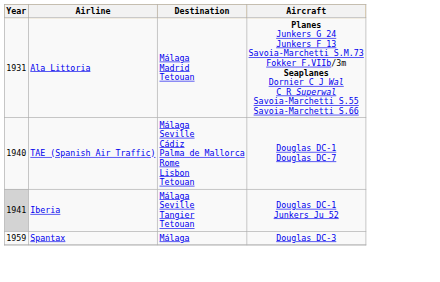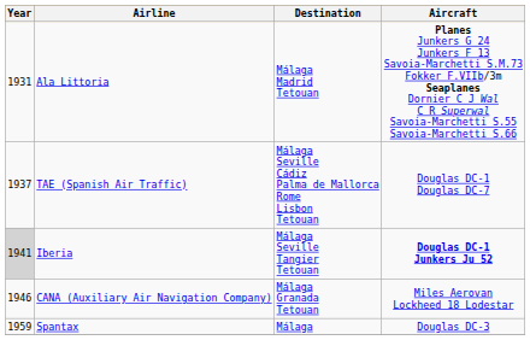 <table class="wikitable toccolours" border="1" cellpadding="4" style="border-collapse:collapse">
 <tr bgcolor=orange>
 <th>Year</th>
 <th>Airline</th>
 <th>Destination</th>
 <th>Aircraft</th>
 </tr>
 <tr>
 <td>1931</td>
 <td><a href='#'>Ala Littoria</a></td>
 <td><a href='#'>Málaga</a><br><a href='#'>Madrid</a><br><a href='#'>Tetouan</a></td>
 <td align="center"><strong>Planes</strong><br><a href='#'>Junkers G 24</a><br><a href='#'>Junkers F 13</a><br><a href='#'>Savoia-Marchetti S.M.73</a><br><a href='#'>Fokker F.VIIb</a>/3m<br><strong>Seaplanes</strong><br><a href='#'>Dornier C J <em>Wal</em></a><br><a href='#'>C R <em>Superwal</em></a><br><a href='#'>Savoia-Marchetti S.55</a><br><a href='#'>Savoia-Marchetti S.66</a></td>
 </tr>
 <tr>
-<td>1940</td>
+<td>1937</td>
 <td><a href='#'>TAE (Spanish Air Traffic)</a></td>
 <td><a href='#'>Málaga</a><br><a href='#'>Seville</a><br><a href='#'>Cádiz</a><br><a href='#'>Palma de Mallorca</a><br><a href='#'>Rome</a><br><a href='#'>Lisbon</a><br><a href='#'>Tetouan</a></td>
 <td align="center"><a href='#'>Douglas DC-1</a><br><a href='#'>Douglas DC-7</a></td>
 </tr>
 <tr>
 <td style="background: lightgrey;">1941</td>
 <td><a href='#'>Iberia</a></td>
 <td><a href='#'>Málaga</a><br><a href='#'>Seville</a><br><a href='#'>Tangier</a><br><a href='#'>Tetouan</a></td>
-<td align="center"><a href='#'>Douglas DC-1</a><br><a href='#'>Junkers Ju 52</a></td>
+<td align="center"><strong><a href='#'>Douglas DC-1</a><br><a href='#'>Junkers Ju 52</a></strong></td>
+</tr>
+<tr>
+<td>1946</td>
+<td><a href='#'>CANA (Auxiliary Air Navigation Company)</a></td>
+<td><a href='#'>Málaga</a><br><a href='#'>Granada</a><br><a href='#'>Tetouan</a></td>
+<td align="center"><a href='#'>Miles Aerovan</a><br><a href='#'>Lockheed 18 Lodestar</a></td>
 </tr>
 <tr>
 <td>1959</td>
 <td><a href='#'>Spantax</a></td>
 <td><a href='#'>Málaga</a></td>
 <td align="center"><a href='#'>Douglas DC-3</a></td>
 </tr>
 <tr>
 </tr>
 </table>
